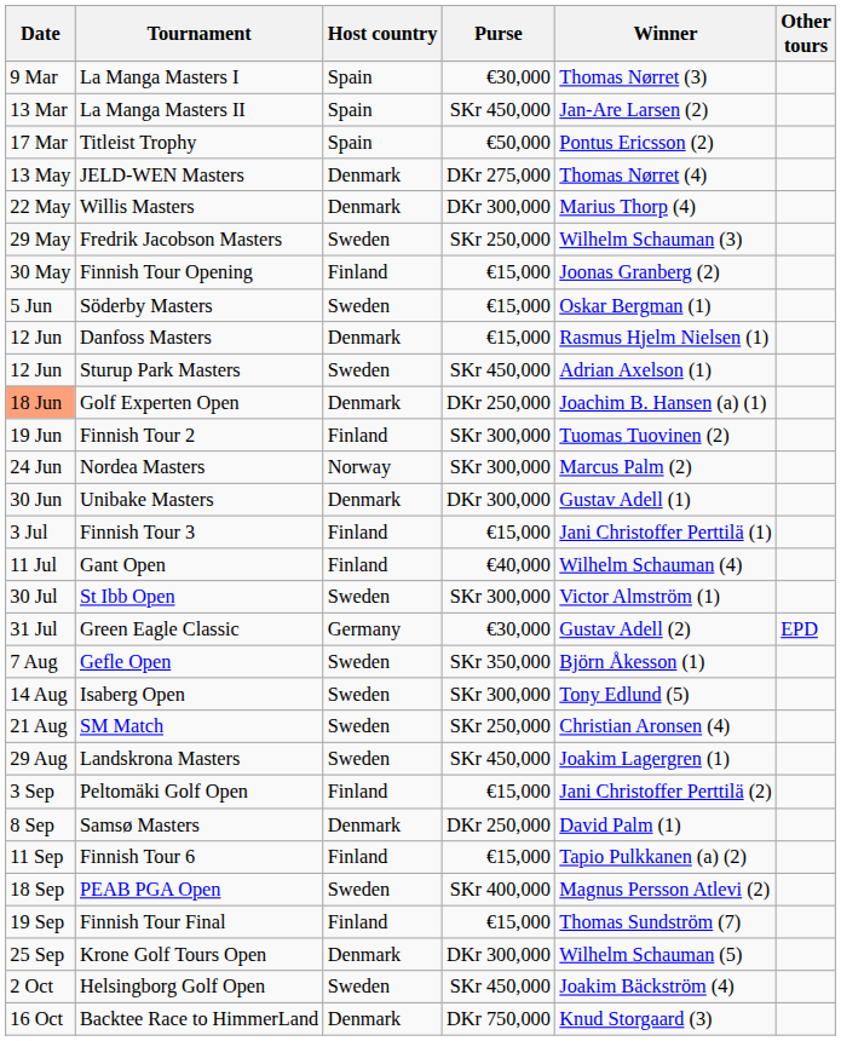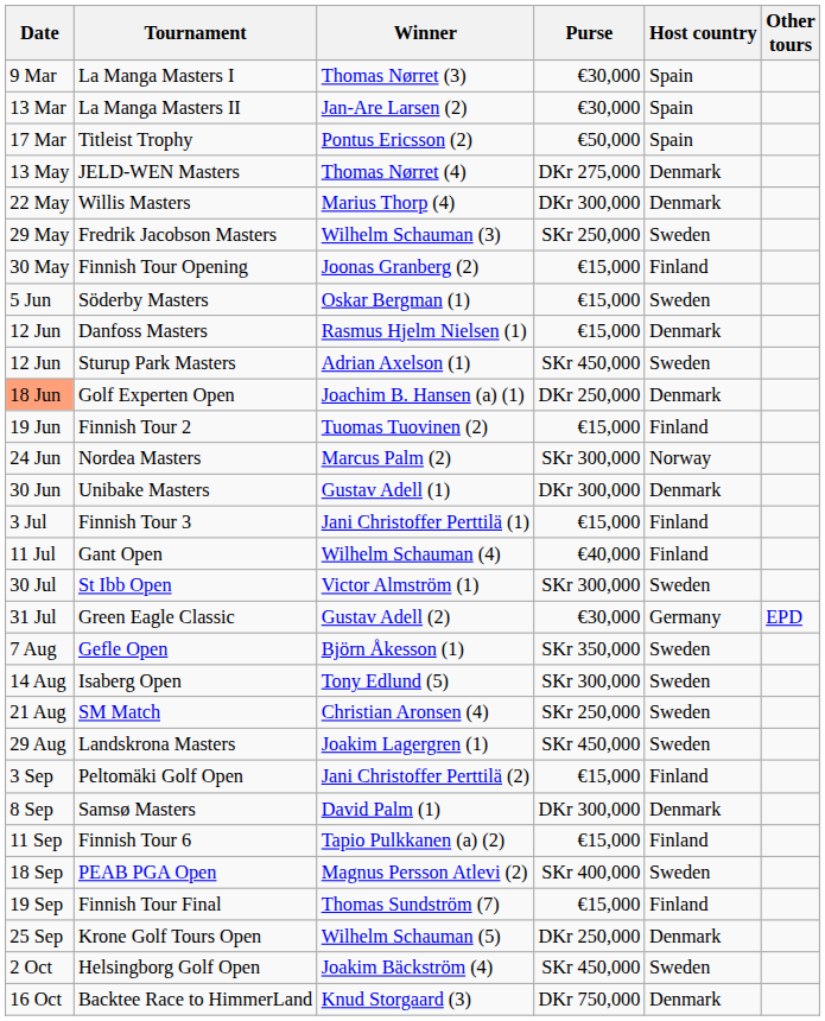 <table class="wikitable" style="font-size:95%;">
 <tr>
 <th>Date</th>
 <th>Tournament</th>
+<th>Winner</th>
+<th>Purse</th>
 <th>Host country</th>
-<th>Purse</th>
-<th>Winner</th>
 <th>Other<br>tours</th>
 </tr>
 <tr>
 <td>9 Mar</td>
 <td>La Manga Masters I</td>
+<td> <a href='#'>Thomas Nørret</a> (3)</td>
+<td align=right>€30,000</td>
 <td>Spain</td>
-<td align=right>€30,000</td>
-<td> <a href='#'>Thomas Nørret</a> (3)</td>
 <td></td>
 </tr>
 <tr>
 <td>13 Mar</td>
 <td>La Manga Masters II</td>
+<td> <a href='#'>Jan-Are Larsen</a> (2)</td>
+<td align=right>€30,000</td>
 <td>Spain</td>
-<td align=right>SKr 450,000</td>
-<td> <a href='#'>Jan-Are Larsen</a> (2)</td>
 <td></td>
 </tr>
 <tr>
 <td>17 Mar</td>
 <td>Titleist Trophy</td>
+<td> <a href='#'>Pontus Ericsson</a> (2)</td>
+<td align=right>€50,000</td>
 <td>Spain</td>
-<td align=right>€50,000</td>
-<td> <a href='#'>Pontus Ericsson</a> (2)</td>
 <td></td>
 </tr>
 <tr>
 <td>13 May</td>
 <td>JELD-WEN Masters</td>
+<td> <a href='#'>Thomas Nørret</a> (4)</td>
+<td align=right>DKr 275,000</td>
 <td>Denmark</td>
-<td align=right>DKr 275,000</td>
-<td> <a href='#'>Thomas Nørret</a> (4)</td>
 <td></td>
 </tr>
 <tr>
 <td>22 May</td>
 <td>Willis Masters</td>
+<td> <a href='#'>Marius Thorp</a> (4)</td>
+<td align=right>DKr 300,000</td>
 <td>Denmark</td>
-<td align=right>DKr 300,000</td>
-<td> <a href='#'>Marius Thorp</a> (4)</td>
 <td></td>
 </tr>
 <tr>
 <td>29 May</td>
 <td>Fredrik Jacobson Masters</td>
+<td> <a href='#'>Wilhelm Schauman</a> (3)</td>
+<td align=right>SKr 250,000</td>
 <td>Sweden</td>
-<td align=right>SKr 250,000</td>
-<td> <a href='#'>Wilhelm Schauman</a> (3)</td>
 <td></td>
 </tr>
 <tr>
 <td>30 May</td>
 <td>Finnish Tour Opening</td>
+<td> <a href='#'>Joonas Granberg</a> (2)</td>
+<td align=right>€15,000</td>
 <td>Finland</td>
-<td align=right>€15,000</td>
-<td> <a href='#'>Joonas Granberg</a> (2)</td>
 <td></td>
 </tr>
 <tr>
 <td>5 Jun</td>
 <td>Söderby Masters</td>
+<td> <a href='#'>Oskar Bergman</a> (1)</td>
+<td align=right>€15,000</td>
 <td>Sweden</td>
-<td align=right>€15,000</td>
-<td> <a href='#'>Oskar Bergman</a> (1)</td>
 <td></td>
 </tr>
 <tr>
 <td>12 Jun</td>
 <td>Danfoss Masters</td>
+<td> <a href='#'>Rasmus Hjelm Nielsen</a> (1)</td>
+<td align=right>€15,000</td>
 <td>Denmark</td>
-<td align=right>€15,000</td>
-<td> <a href='#'>Rasmus Hjelm Nielsen</a> (1)</td>
 <td></td>
 </tr>
 <tr>
 <td>12 Jun</td>
 <td>Sturup Park Masters</td>
+<td> <a href='#'>Adrian Axelson</a> (1)</td>
+<td align=right>SKr 450,000</td>
 <td>Sweden</td>
-<td align=right>SKr 450,000</td>
-<td> <a href='#'>Adrian Axelson</a> (1)</td>
 <td></td>
 </tr>
 <tr>
 <td style="background: lightsalmon;">18 Jun</td>
 <td>Golf Experten Open</td>
+<td> <a href='#'>Joachim B. Hansen</a> (a) (1)</td>
+<td align=right>DKr 250,000</td>
 <td>Denmark</td>
-<td align=right>DKr 250,000</td>
-<td> <a href='#'>Joachim B. Hansen</a> (a) (1)</td>
 <td></td>
 </tr>
 <tr>
 <td>19 Jun</td>
 <td>Finnish Tour 2</td>
+<td> <a href='#'>Tuomas Tuovinen</a> (2)</td>
+<td align=right>€15,000</td>
 <td>Finland</td>
-<td align=right>SKr 300,000</td>
-<td> <a href='#'>Tuomas Tuovinen</a> (2)</td>
 <td></td>
 </tr>
 <tr>
 <td>24 Jun</td>
 <td>Nordea Masters</td>
+<td> <a href='#'>Marcus Palm</a> (2)</td>
+<td align=right>SKr 300,000</td>
 <td>Norway</td>
-<td align=right>SKr 300,000</td>
-<td> <a href='#'>Marcus Palm</a> (2)</td>
 <td></td>
 </tr>
 <tr>
 <td>30 Jun</td>
 <td>Unibake Masters</td>
+<td> <a href='#'>Gustav Adell</a> (1)</td>
+<td align=right>DKr 300,000</td>
 <td>Denmark</td>
-<td align=right>DKr 300,000</td>
-<td> <a href='#'>Gustav Adell</a> (1)</td>
 <td></td>
 </tr>
 <tr>
 <td>3 Jul</td>
 <td>Finnish Tour 3</td>
+<td> <a href='#'>Jani Christoffer Perttilä</a> (1)</td>
+<td align=right>€15,000</td>
 <td>Finland</td>
-<td align=right>€15,000</td>
-<td> <a href='#'>Jani Christoffer Perttilä</a> (1)</td>
 <td></td>
 </tr>
 <tr>
 <td>11 Jul</td>
 <td>Gant Open</td>
+<td> <a href='#'>Wilhelm Schauman</a> (4)</td>
+<td align=right>€40,000</td>
 <td>Finland</td>
-<td align=right>€40,000</td>
-<td> <a href='#'>Wilhelm Schauman</a> (4)</td>
 <td></td>
 </tr>
 <tr>
 <td>30 Jul</td>
 <td><a href='#'>St Ibb Open</a></td>
+<td> <a href='#'>Victor Almström</a> (1)</td>
+<td align=right>SKr 300,000</td>
 <td>Sweden</td>
-<td align=right>SKr 300,000</td>
-<td> <a href='#'>Victor Almström</a> (1)</td>
 <td></td>
 </tr>
 <tr>
 <td>31 Jul</td>
 <td>Green Eagle Classic</td>
+<td> <a href='#'>Gustav Adell</a> (2)</td>
+<td align=right>€30,000</td>
 <td>Germany</td>
-<td align=right>€30,000</td>
-<td> <a href='#'>Gustav Adell</a> (2)</td>
 <td><a href='#'>EPD</a></td>
 </tr>
 <tr>
 <td>7 Aug</td>
 <td><a href='#'>Gefle Open</a></td>
+<td> <a href='#'>Björn Åkesson</a> (1)</td>
+<td align=right>SKr 350,000</td>
 <td>Sweden</td>
-<td align=right>SKr 350,000</td>
-<td> <a href='#'>Björn Åkesson</a> (1)</td>
 <td></td>
 </tr>
 <tr>
 <td>14 Aug</td>
 <td>Isaberg Open</td>
+<td> <a href='#'>Tony Edlund</a> (5)</td>
+<td align=right>SKr 300,000</td>
 <td>Sweden</td>
-<td align=right>SKr 300,000</td>
-<td> <a href='#'>Tony Edlund</a> (5)</td>
 <td></td>
 </tr>
 <tr>
 <td>21 Aug</td>
 <td><a href='#'>SM Match</a></td>
+<td> <a href='#'>Christian Aronsen</a> (4)</td>
+<td align=right>SKr 250,000</td>
 <td>Sweden</td>
-<td align=right>SKr 250,000</td>
-<td> <a href='#'>Christian Aronsen</a> (4)</td>
 <td></td>
 </tr>
 <tr>
 <td>29 Aug</td>
 <td>Landskrona Masters</td>
+<td> <a href='#'>Joakim Lagergren</a> (1)</td>
+<td align=right>SKr 450,000</td>
 <td>Sweden</td>
-<td align=right>SKr 450,000</td>
-<td> <a href='#'>Joakim Lagergren</a> (1)</td>
 <td></td>
 </tr>
 <tr>
 <td>3 Sep</td>
 <td>Peltomäki Golf Open</td>
+<td> <a href='#'>Jani Christoffer Perttilä</a> (2)</td>
+<td align=right>€15,000</td>
 <td>Finland</td>
-<td align=right>€15,000</td>
-<td> <a href='#'>Jani Christoffer Perttilä</a> (2)</td>
 <td></td>
 </tr>
 <tr>
 <td>8 Sep</td>
 <td>Samsø Masters</td>
+<td> <a href='#'>David Palm</a> (1)</td>
+<td align=right>DKr 300,000</td>
 <td>Denmark</td>
-<td align=right>DKr 250,000</td>
-<td> <a href='#'>David Palm</a> (1)</td>
 <td></td>
 </tr>
 <tr>
 <td>11 Sep</td>
 <td>Finnish Tour 6</td>
+<td> <a href='#'>Tapio Pulkkanen</a> (a) (2)</td>
+<td align=right>€15,000</td>
 <td>Finland</td>
-<td align=right>€15,000</td>
-<td> <a href='#'>Tapio Pulkkanen</a> (a) (2)</td>
 <td></td>
 </tr>
 <tr>
 <td>18 Sep</td>
 <td><a href='#'>PEAB PGA Open</a></td>
+<td> <a href='#'>Magnus Persson Atlevi</a> (2)</td>
+<td align=right>SKr 400,000</td>
 <td>Sweden</td>
-<td align=right>SKr 400,000</td>
-<td> <a href='#'>Magnus Persson Atlevi</a> (2)</td>
 <td></td>
 </tr>
 <tr>
 <td>19 Sep</td>
 <td>Finnish Tour Final</td>
+<td> <a href='#'>Thomas Sundström</a> (7)</td>
+<td align=right>€15,000</td>
 <td>Finland</td>
-<td align=right>€15,000</td>
-<td> <a href='#'>Thomas Sundström</a> (7)</td>
 <td></td>
 </tr>
 <tr>
 <td>25 Sep</td>
 <td>Krone Golf Tours Open</td>
+<td> <a href='#'>Wilhelm Schauman</a> (5)</td>
+<td align=right>DKr 250,000</td>
 <td>Denmark</td>
-<td align=right>DKr 300,000</td>
-<td> <a href='#'>Wilhelm Schauman</a> (5)</td>
 <td></td>
 </tr>
 <tr>
 <td>2 Oct</td>
 <td>Helsingborg Golf Open</td>
+<td> <a href='#'>Joakim Bäckström</a> (4)</td>
+<td align=right>SKr 450,000</td>
 <td>Sweden</td>
-<td align=right>SKr 450,000</td>
-<td> <a href='#'>Joakim Bäckström</a> (4)</td>
 <td></td>
 </tr>
 <tr>
 <td>16 Oct</td>
 <td>Backtee Race to HimmerLand</td>
+<td> <a href='#'>Knud Storgaard</a> (3)</td>
+<td align=right>DKr 750,000</td>
 <td>Denmark</td>
-<td align=right>DKr 750,000</td>
-<td> <a href='#'>Knud Storgaard</a> (3)</td>
 <td></td>
 </tr>
 </table>
